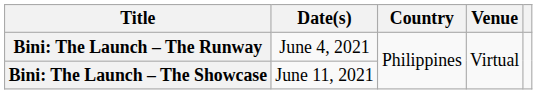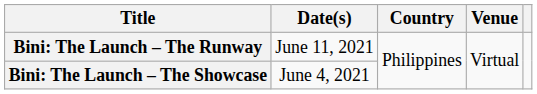 <table class="wikitable plainrowheaders" style="text-align: center;">
 <tr>
 <th scope="col">Title</th>
 <th scope="col">Date(s)</th>
 <th scope="col">Country</th>
 <th scope="col">Venue</th>
 <th></th>
 </tr>
 <tr>
 <th scope="row">Bini: The Launch – The Runway</th>
-<td>June 4, 2021</td>
+<td>June 11, 2021</td>
 <td rowspan="2">Philippines</td>
 <td rowspan="2">Virtual</td>
 <td rowspan="2"></td>
 </tr>
 <tr>
 <th scope="row">Bini: The Launch – The Showcase</th>
-<td>June 11, 2021</td>
+<td>June 4, 2021</td>
 </tr>
 </table>
